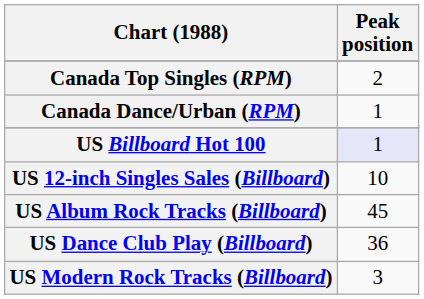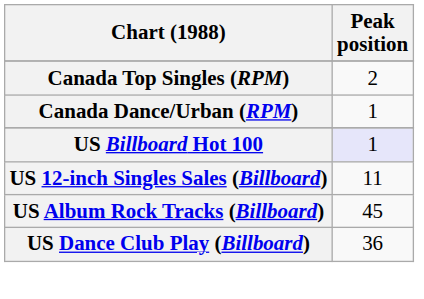 <table class="wikitable sortable plainrowheaders" style="text-align:center">
 <tr>
 <th>Chart (1988)</th>
 <th>Peak<br>position</th>
 </tr>
 <tr>
 </tr>
 <tr>
 <th scope="row">Canada Top Singles (<em>RPM</em>)</th>
 <td>2</td>
 </tr>
 <tr>
 <th scope="row">Canada Dance/Urban (<em><a href='#'>RPM</a></em>)</th>
 <td>1</td>
 </tr>
 <tr>
 </tr>
 <tr>
 <th scope="row">US <a href='#'><em>Billboard</em> Hot 100</a></th>
 <td style="background: lavender;">1</td>
 </tr>
 <tr>
 <th scope="row">US <a href='#'>12-inch Singles Sales</a> (<em><a href='#'>Billboard</a></em>)</th>
-<td>10</td>
+<td>11</td>
 </tr>
 <tr>
 <th scope="row">US <a href='#'>Album Rock Tracks</a> (<em><a href='#'>Billboard</a></em>)</th>
 <td>45</td>
 </tr>
 <tr>
 <th scope="row">US <a href='#'>Dance Club Play</a> (<em><a href='#'>Billboard</a></em>)</th>
 <td>36</td>
 </tr>
-<tr>
-<th scope="row">US <a href='#'>Modern Rock Tracks</a> (<em><a href='#'>Billboard</a></em>)</th>
-<td>3</td>
-</tr>
 </table>
